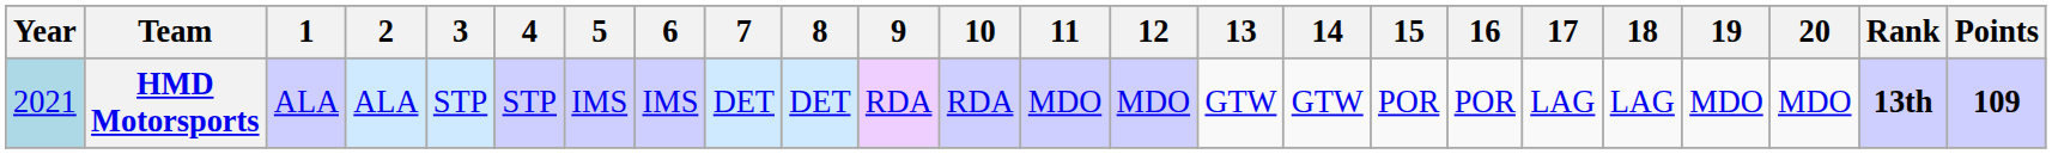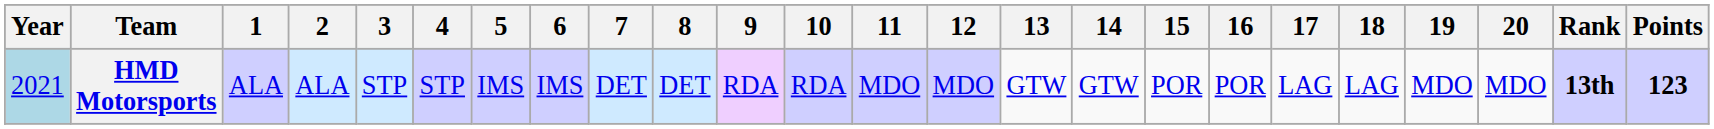 <table class="wikitable" style="text-align:center; font-size:90%">
 <tr>
 <th>Year</th>
 <th>Team</th>
 <th>1</th>
 <th>2</th>
 <th>3</th>
 <th>4</th>
 <th>5</th>
 <th>6</th>
 <th>7</th>
 <th>8</th>
 <th>9</th>
 <th>10</th>
 <th>11</th>
 <th>12</th>
 <th>13</th>
 <th>14</th>
 <th>15</th>
 <th>16</th>
 <th>17</th>
 <th>18</th>
 <th>19</th>
 <th>20</th>
 <th>Rank</th>
 <th>Points</th>
 </tr>
 <tr>
 <td style="background: lightblue;"><a href='#'>2021</a></td>
 <th><a href='#'>HMD Motorsports</a></th>
 <td style="background:#CFCFFF;"><a href='#'>ALA</a><br></td>
 <td style="background:#CFEAFF;"><a href='#'>ALA</a><br></td>
 <td style="background:#CFEAFF;"><a href='#'>STP</a><br></td>
 <td style="background:#CFCFFF;"><a href='#'>STP</a><br></td>
 <td style="background:#CFCFFF;"><a href='#'>IMS</a><br></td>
 <td style="background:#CFCFFF;"><a href='#'>IMS</a><br></td>
 <td style="background:#CFEAFF;"><a href='#'>DET</a><br></td>
 <td style="background:#CFEAFF;"><a href='#'>DET</a><br></td>
 <td style="background:#EFCFFF;"><a href='#'>RDA</a><br></td>
 <td style="background:#CFCFFF;"><a href='#'>RDA</a><br></td>
 <td style="background:#CFCFFF;"><a href='#'>MDO</a><br></td>
 <td style="background:#CFCFFF;"><a href='#'>MDO</a><br></td>
 <td style="background:#;"><a href='#'>GTW</a><br></td>
 <td style="background:#;"><a href='#'>GTW</a><br></td>
 <td style="background:#;"><a href='#'>POR</a><br></td>
 <td style="background:#;"><a href='#'>POR</a><br></td>
 <td style="background:#;"><a href='#'>LAG</a><br></td>
 <td style="background:#;"><a href='#'>LAG</a><br></td>
 <td style="background:#;"><a href='#'>MDO</a><br></td>
 <td style="background:#;"><a href='#'>MDO</a><br></td>
 <th style="background:#CFCFFF;">13th</th>
-<th style="background:#CFCFFF;">109</th>
+<th style="background:#CFCFFF;">123</th>
 </tr>
 </table>
